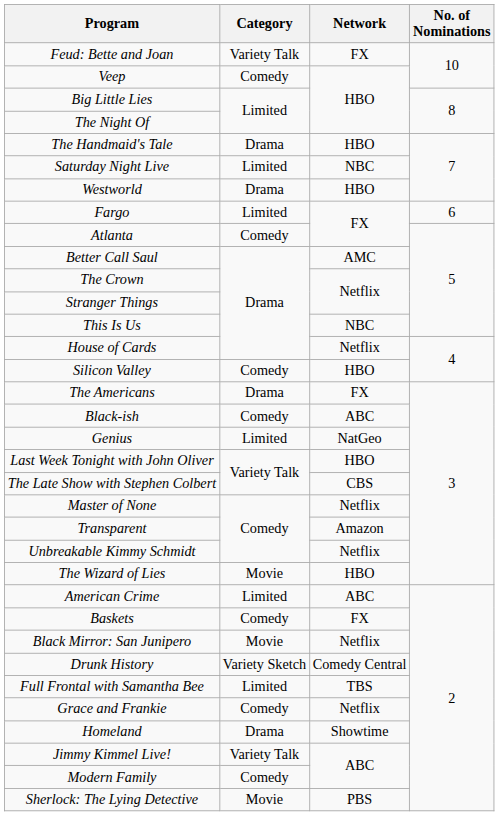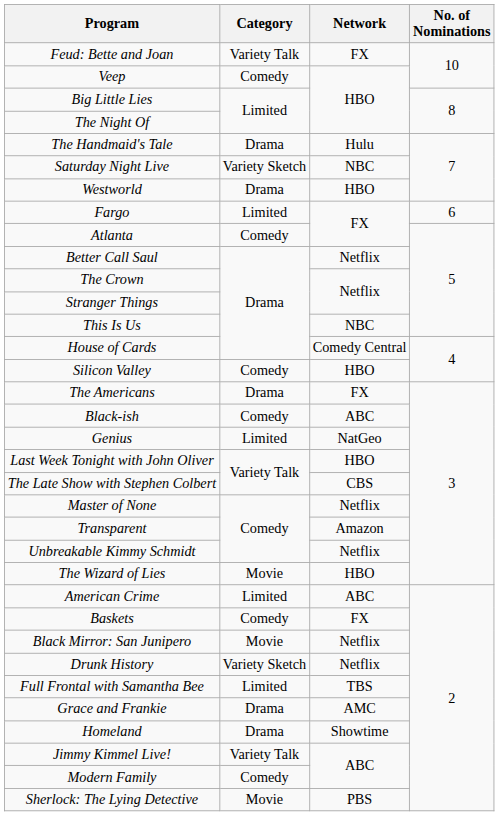 <table class="wikitable">
 <tr>
 <th>Program</th>
 <th>Category</th>
 <th>Network</th>
 <th>No. of<br>Nominations</th>
 </tr>
 <tr style="text-align:center">
 <td><em>Feud: Bette and Joan</em></td>
 <td>Variety Talk</td>
 <td>FX</td>
 <td rowspan="2">10</td>
 </tr>
 <tr style="text-align:center">
 <td><em>Veep</em></td>
 <td>Comedy</td>
 <td rowspan="3">HBO</td>
 </tr>
 <tr style="text-align:center">
 <td><em>Big Little Lies</em></td>
 <td rowspan="2">Limited</td>
 <td rowspan="2">8</td>
 </tr>
 <tr style="text-align:center">
 <td><em>The Night Of</em></td>
 </tr>
 <tr style="text-align:center">
 <td><em>The Handmaid's Tale</em></td>
 <td>Drama</td>
-<td>HBO</td>
+<td>Hulu</td>
 <td rowspan="3">7</td>
 </tr>
 <tr style="text-align:center">
 <td><em>Saturday Night Live</em></td>
-<td>Limited</td>
+<td>Variety Sketch</td>
 <td>NBC</td>
 </tr>
 <tr style="text-align:center">
 <td><em>Westworld</em></td>
 <td>Drama</td>
 <td>HBO</td>
 </tr>
 <tr style="text-align:center">
 <td><em>Fargo</em></td>
 <td>Limited</td>
 <td rowspan="2">FX</td>
 <td>6</td>
 </tr>
 <tr style="text-align:center">
 <td><em>Atlanta</em></td>
 <td>Comedy</td>
 <td rowspan="5">5</td>
 </tr>
 <tr style="text-align:center">
 <td><em>Better Call Saul</em></td>
 <td rowspan="5">Drama</td>
-<td>AMC</td>
+<td>Netflix</td>
 </tr>
 <tr style="text-align:center">
 <td><em>The Crown</em></td>
 <td rowspan="2">Netflix</td>
 </tr>
 <tr style="text-align:center">
 <td><em>Stranger Things</em></td>
 </tr>
 <tr style="text-align:center">
 <td><em>This Is Us</em></td>
 <td>NBC</td>
 </tr>
 <tr style="text-align:center">
 <td><em>House of Cards</em></td>
-<td>Netflix</td>
+<td>Comedy Central</td>
 <td rowspan="2">4</td>
 </tr>
 <tr style="text-align:center">
 <td><em>Silicon Valley</em></td>
 <td>Comedy</td>
 <td>HBO</td>
 </tr>
 <tr style="text-align:center">
 <td><em>The Americans</em></td>
 <td>Drama</td>
 <td>FX</td>
 <td rowspan="9">3</td>
 </tr>
 <tr style="text-align:center">
 <td><em>Black-ish</em></td>
 <td>Comedy</td>
 <td>ABC</td>
 </tr>
 <tr style="text-align:center">
 <td><em>Genius</em></td>
 <td>Limited</td>
 <td>NatGeo</td>
 </tr>
 <tr style="text-align:center">
 <td><em>Last Week Tonight with John Oliver</em></td>
 <td rowspan="2">Variety Talk</td>
 <td>HBO</td>
 </tr>
 <tr style="text-align:center">
 <td><em>The Late Show with Stephen Colbert</em></td>
 <td>CBS</td>
 </tr>
 <tr style="text-align:center">
 <td><em>Master of None</em></td>
 <td rowspan="3">Comedy</td>
 <td>Netflix</td>
 </tr>
 <tr style="text-align:center">
 <td><em>Transparent</em></td>
 <td>Amazon</td>
 </tr>
 <tr style="text-align:center">
 <td><em>Unbreakable Kimmy Schmidt</em></td>
 <td>Netflix</td>
 </tr>
 <tr style="text-align:center">
 <td><em>The Wizard of Lies</em></td>
 <td>Movie</td>
 <td>HBO</td>
 </tr>
 <tr style="text-align:center">
 <td><em>American Crime</em></td>
 <td>Limited</td>
 <td>ABC</td>
 <td rowspan="10">2</td>
 </tr>
 <tr style="text-align:center">
 <td><em>Baskets</em></td>
 <td>Comedy</td>
 <td>FX</td>
 </tr>
 <tr style="text-align:center">
 <td><em>Black Mirror: San Junipero</em></td>
 <td>Movie</td>
 <td>Netflix</td>
 </tr>
 <tr style="text-align:center">
 <td><em>Drunk History</em></td>
 <td>Variety Sketch</td>
-<td>Comedy Central</td>
+<td>Netflix</td>
 </tr>
 <tr style="text-align:center">
 <td><em>Full Frontal with Samantha Bee</em></td>
 <td>Limited</td>
 <td>TBS</td>
 </tr>
 <tr style="text-align:center">
 <td><em>Grace and Frankie</em></td>
-<td>Comedy</td>
-<td>Netflix</td>
+<td>Drama</td>
+<td>AMC</td>
 </tr>
 <tr style="text-align:center">
 <td><em>Homeland</em></td>
 <td>Drama</td>
 <td>Showtime</td>
 </tr>
 <tr style="text-align:center">
 <td><em>Jimmy Kimmel Live!</em></td>
 <td>Variety Talk</td>
 <td rowspan="2">ABC</td>
 </tr>
 <tr style="text-align:center">
 <td><em>Modern Family</em></td>
 <td>Comedy</td>
 </tr>
 <tr style="text-align:center">
 <td><em>Sherlock: The Lying Detective</em></td>
 <td>Movie</td>
 <td>PBS</td>
 </tr>
 </table>
